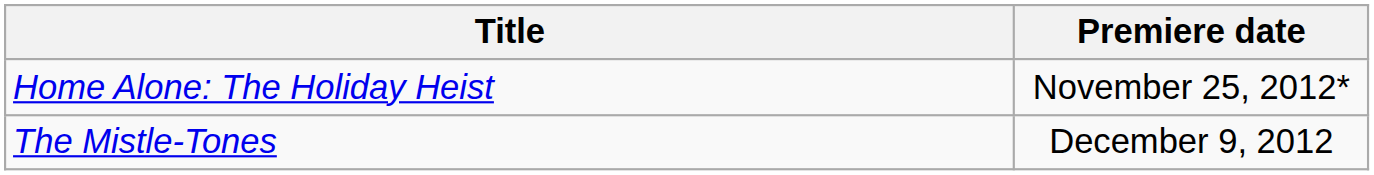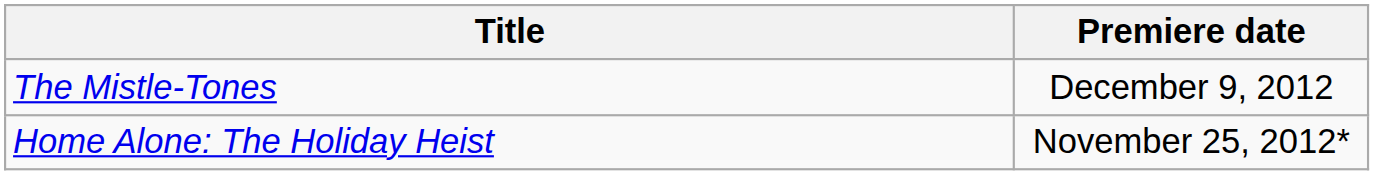 <table class="wikitable plainrowheaders sortable" style="width:50%;text-align:center;">
 <tr>
 <th scope="col" style="width:40%;">Title</th>
 <th scope="col" style="width:14%;">Premiere date</th>
 </tr>
 <tr>
+<td scope="row" style="text-align:left;"><em><a href='#'>The Mistle-Tones</a></em></td>
+<td>December 9, 2012</td>
+</tr>
+<tr>
 <td scope="row" style="text-align:left;"><em><a href='#'>Home Alone: The Holiday Heist</a></em></td>
 <td>November 25, 2012*</td>
 </tr>
-<tr>
-<td scope="row" style="text-align:left;"><em><a href='#'>The Mistle-Tones</a></em></td>
-<td>December 9, 2012</td>
-</tr>
 </table>
